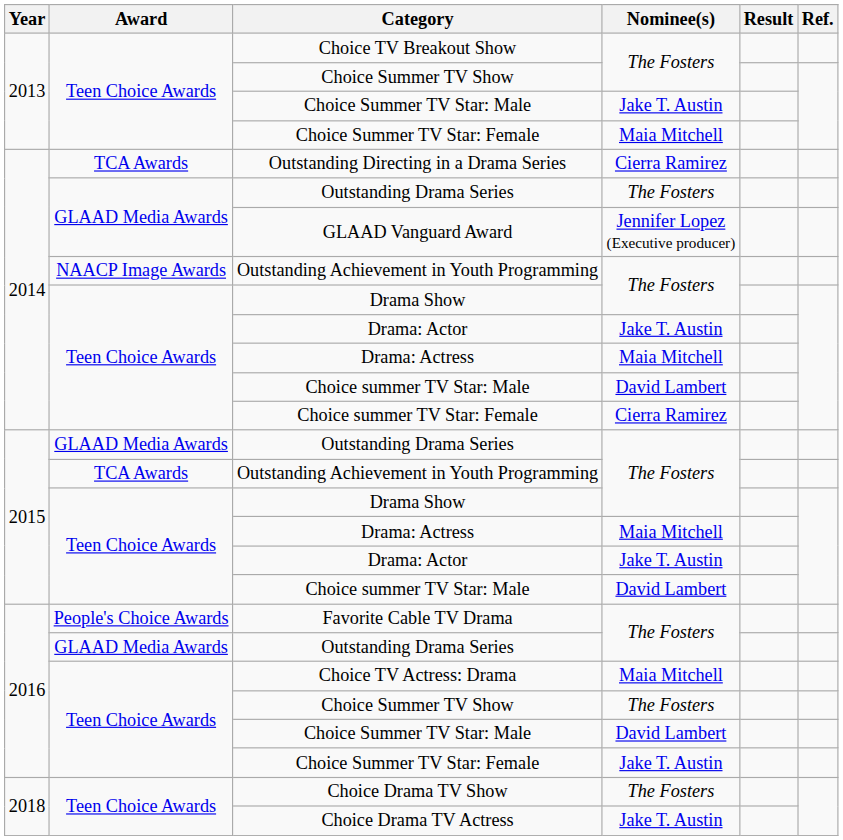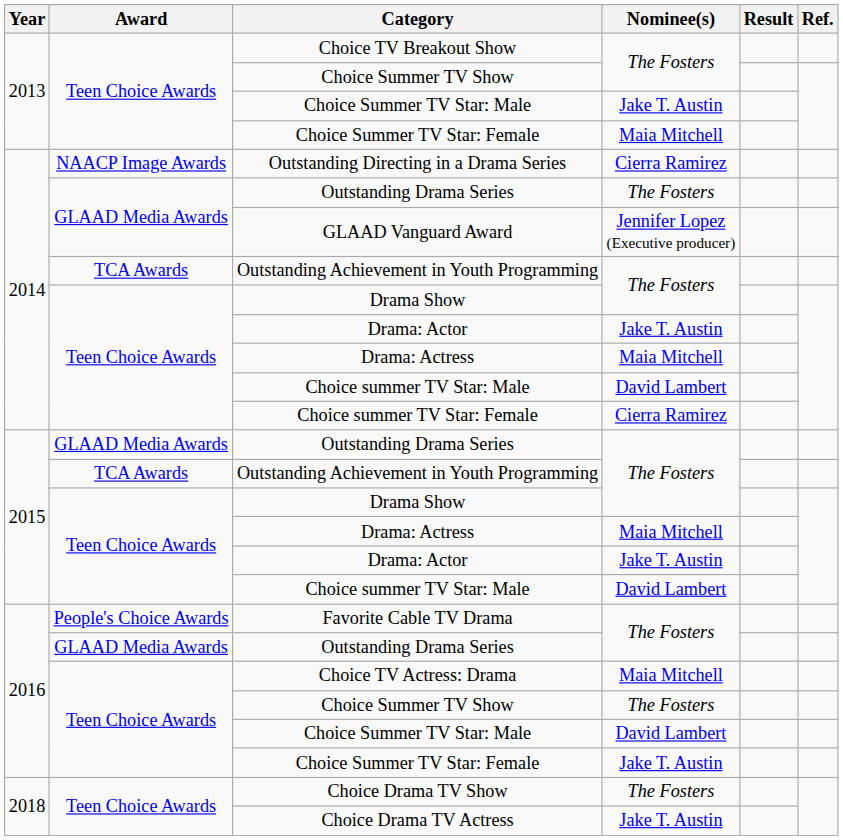 <table class="wikitable" rowspan=6; style="text-align: center;">
 <tr>
 <th scope="col">Year</th>
 <th scope="col">Award</th>
 <th scope="col">Category</th>
 <th scope="col">Nominee(s)</th>
 <th scope="col">Result</th>
 <th scope="col">Ref.</th>
 </tr>
 <tr>
 <td rowspan="4">2013</td>
 <td rowspan="4"><a href='#'>Teen Choice Awards</a></td>
 <td>Choice TV Breakout Show</td>
 <td rowspan="2"><em>The Fosters</em></td>
 <td></td>
 <td></td>
 </tr>
 <tr>
 <td>Choice Summer TV Show</td>
 <td></td>
 <td rowspan="3"></td>
 </tr>
 <tr>
 <td>Choice Summer TV Star: Male</td>
 <td><a href='#'>Jake T. Austin</a></td>
 <td></td>
 </tr>
 <tr>
 <td>Choice Summer TV Star: Female</td>
 <td><a href='#'>Maia Mitchell</a></td>
 <td></td>
 </tr>
 <tr>
 <td rowspan="9">2014</td>
-<td><a href='#'>TCA Awards</a></td>
+<td><a href='#'>NAACP Image Awards</a></td>
 <td>Outstanding Directing in a Drama Series</td>
 <td><a href='#'>Cierra Ramirez</a></td>
 <td></td>
 <td></td>
 </tr>
 <tr>
 <td rowspan= "2"><a href='#'>GLAAD Media Awards</a></td>
 <td>Outstanding Drama Series</td>
 <td><em>The Fosters</em></td>
 <td></td>
 <td></td>
 </tr>
 <tr>
 <td>GLAAD Vanguard Award</td>
 <td><a href='#'>Jennifer Lopez</a><br><small>(Executive producer)</small></td>
 <td></td>
 <td></td>
 </tr>
 <tr>
-<td><a href='#'>NAACP Image Awards</a></td>
+<td><a href='#'>TCA Awards</a></td>
 <td>Outstanding Achievement in Youth Programming</td>
 <td rowspan="2"><em>The Fosters</em></td>
 <td></td>
 <td></td>
 </tr>
 <tr>
 <td rowspan="5"><a href='#'>Teen Choice Awards</a></td>
 <td Choice Television>Drama Show</td>
 <td></td>
 <td rowspan="5"></td>
 </tr>
 <tr>
 <td Choice Television>Drama: Actor</td>
 <td><a href='#'>Jake T. Austin</a></td>
 <td></td>
 </tr>
 <tr>
 <td Choice Television>Drama: Actress</td>
 <td><a href='#'>Maia Mitchell</a></td>
 <td></td>
 </tr>
 <tr>
 <td>Choice summer TV Star: Male</td>
 <td><a href='#'>David Lambert</a></td>
 <td></td>
 </tr>
 <tr>
 <td>Choice summer TV Star: Female</td>
 <td><a href='#'>Cierra Ramirez</a></td>
 <td></td>
 </tr>
 <tr>
 <td rowspan="6">2015</td>
 <td><a href='#'>GLAAD Media Awards</a></td>
 <td>Outstanding Drama Series</td>
 <td rowspan="3"><em>The Fosters</em></td>
 <td></td>
 <td></td>
 </tr>
 <tr>
 <td><a href='#'>TCA Awards</a></td>
 <td>Outstanding Achievement in Youth Programming</td>
 <td></td>
 <td></td>
 </tr>
 <tr>
 <td rowspan="4"><a href='#'>Teen Choice Awards</a></td>
 <td Choice Television>Drama Show</td>
 <td></td>
 <td rowspan="4"></td>
 </tr>
 <tr>
 <td Choice Television>Drama: Actress</td>
 <td><a href='#'>Maia Mitchell</a></td>
 <td></td>
 </tr>
 <tr>
 <td Choice Television>Drama: Actor</td>
 <td><a href='#'>Jake T. Austin</a></td>
 <td></td>
 </tr>
 <tr>
 <td Choice Television>Choice summer TV Star: Male</td>
 <td><a href='#'>David Lambert</a></td>
 <td></td>
 </tr>
 <tr>
 <td rowspan="6">2016</td>
 <td><a href='#'>People's Choice Awards</a></td>
 <td>Favorite Cable TV Drama</td>
 <td rowspan="2"><em>The Fosters</em></td>
 <td></td>
 <td></td>
 </tr>
 <tr>
 <td><a href='#'>GLAAD Media Awards</a></td>
 <td>Outstanding Drama Series</td>
 <td></td>
 <td></td>
 </tr>
 <tr>
 <td rowspan="4"><a href='#'>Teen Choice Awards</a></td>
 <td>Choice TV Actress: Drama</td>
 <td><a href='#'>Maia Mitchell</a></td>
 <td></td>
 <td></td>
 </tr>
 <tr>
 <td>Choice Summer TV Show</td>
 <td><em>The Fosters</em></td>
 <td></td>
 <td></td>
 </tr>
 <tr>
 <td>Choice Summer TV Star: Male</td>
 <td><a href='#'>David Lambert</a></td>
 <td></td>
 <td></td>
 </tr>
 <tr>
 <td>Choice Summer TV Star: Female</td>
 <td><a href='#'>Jake T. Austin</a></td>
 <td></td>
 <td></td>
 </tr>
 <tr>
 <td rowspan="2">2018</td>
 <td rowspan="2"><a href='#'>Teen Choice Awards</a></td>
 <td>Choice Drama TV Show</td>
 <td><em>The Fosters</em></td>
 <td></td>
 <td style="text-align:center;" rowspan="2"></td>
 </tr>
 <tr>
 <td>Choice Drama TV Actress</td>
 <td><a href='#'>Jake T. Austin</a></td>
 <td></td>
 </tr>
 </table>
